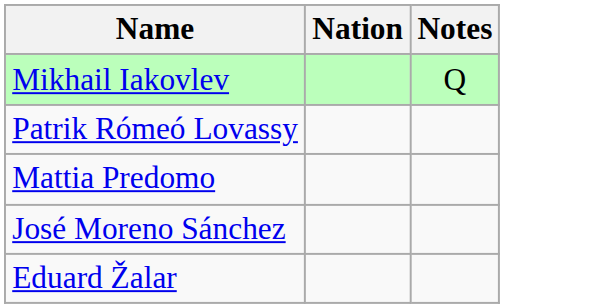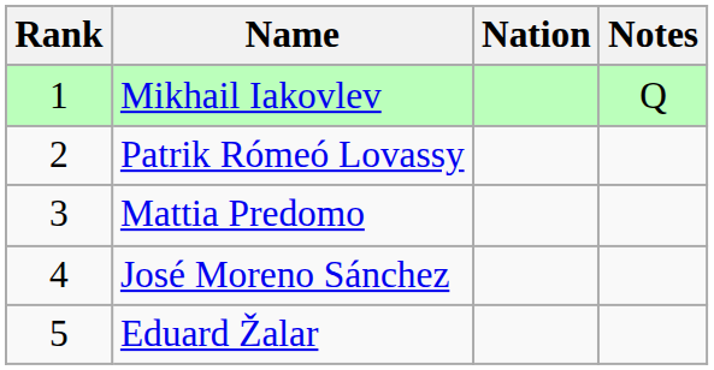 <table class="wikitable sortable" style="text-align:center">
 <tr>
+<th>Rank</th>
 <th>Name</th>
 <th>Nation</th>
 <th>Notes</th>
 </tr>
 <tr bgcolor=bbffbb>
+<td>1</td>
 <td align=left><a href='#'>Mikhail Iakovlev</a></td>
 <td align=left></td>
 <td>Q</td>
 </tr>
 <tr>
+<td>2</td>
 <td align=left><a href='#'>Patrik Rómeó Lovassy</a></td>
 <td align=left></td>
 <td></td>
 </tr>
 <tr>
+<td>3</td>
 <td align=left><a href='#'>Mattia Predomo</a></td>
 <td align=left></td>
 <td></td>
 </tr>
 <tr>
+<td>4</td>
 <td align=left><a href='#'>José Moreno Sánchez</a></td>
 <td align=left></td>
 <td></td>
 </tr>
 <tr>
+<td>5</td>
 <td align=left><a href='#'>Eduard Žalar</a></td>
 <td align=left></td>
 <td></td>
 </tr>
 </table>
